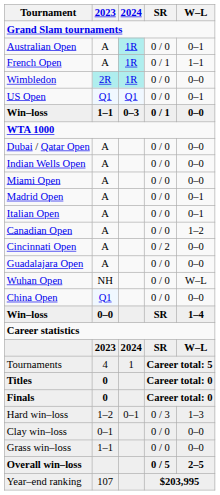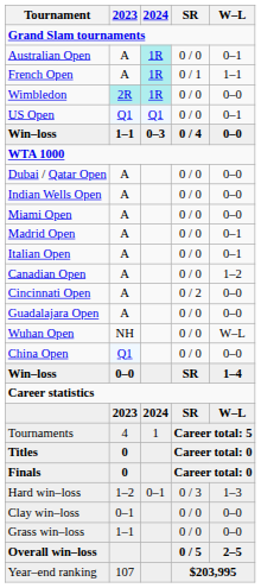 <table class="wikitable" style="text-align:center">
 <tr>
 <th>Tournament</th>
 <th><a href='#'>2023</a></th>
 <th><a href='#'>2024</a></th>
 <th>SR</th>
 <th>W–L</th>
 </tr>
 <tr>
 <td colspan="6" align="left"><strong><a href='#'>Grand Slam tournaments</a></strong></td>
 </tr>
 <tr>
 <td align="left"><a href='#'>Australian Open</a></td>
 <td>A</td>
 <td bgcolor=afeeee><a href='#'>1R</a></td>
 <td>0 / 0</td>
 <td>0–1</td>
 </tr>
 <tr>
 <td align="left"><a href='#'>French Open</a></td>
 <td>A</td>
 <td bgcolor=afeeee><a href='#'>1R</a></td>
 <td>0 / 1</td>
 <td>1–1</td>
 </tr>
 <tr>
 <td align="left"><a href='#'>Wimbledon</a></td>
 <td bgcolor=afeeee><a href='#'>2R</a></td>
 <td bgcolor=afeeee><a href='#'>1R</a></td>
 <td>0 / 0</td>
 <td>0–0</td>
 </tr>
 <tr>
 <td align="left"><a href='#'>US Open</a></td>
 <td bgcolor=f0f8ff><a href='#'>Q1</a></td>
 <td bgcolor=f0f8ff><a href='#'>Q1</a></td>
 <td>0 / 0</td>
 <td>0–1</td>
 </tr>
 <tr style="background:#efefef;font-weight:bold">
 <td align="left">Win–loss</td>
 <td>1–1</td>
 <td>0–3</td>
-<td>0 / 1</td>
+<td>0 / 4</td>
 <td>0–0</td>
 </tr>
 <tr>
 <td colspan="6" align="left"><strong><a href='#'>WTA 1000</a></strong></td>
 </tr>
 <tr>
 <td align="left"><a href='#'>Dubai</a> / <a href='#'>Qatar Open</a></td>
 <td>A</td>
 <td></td>
 <td>0 / 0</td>
 <td>0–0</td>
 </tr>
 <tr>
 <td align="left"><a href='#'>Indian Wells Open</a></td>
 <td>A</td>
 <td></td>
 <td>0 / 0</td>
 <td>0–0</td>
 </tr>
 <tr>
 <td align="left"><a href='#'>Miami Open</a></td>
 <td>A</td>
 <td></td>
 <td>0 / 0</td>
 <td>0–0</td>
 </tr>
 <tr>
 <td align="left"><a href='#'>Madrid Open</a></td>
 <td>A</td>
 <td></td>
 <td>0 / 0</td>
 <td>0–1</td>
 </tr>
 <tr>
 <td align="left"><a href='#'>Italian Open</a></td>
 <td>A</td>
 <td></td>
 <td>0 / 0</td>
 <td>0–1</td>
 </tr>
 <tr>
 <td align="left"><a href='#'>Canadian Open</a></td>
 <td>A</td>
 <td></td>
 <td>0 / 0</td>
 <td>1–2</td>
 </tr>
 <tr>
 <td align="left"><a href='#'>Cincinnati Open</a></td>
 <td>A</td>
 <td></td>
 <td>0 / 2</td>
 <td>0–0</td>
 </tr>
 <tr>
 <td align="left"><a href='#'>Guadalajara Open</a></td>
 <td>A</td>
 <td></td>
 <td>0 / 0</td>
 <td>0–0</td>
 </tr>
 <tr>
 <td align="left"><a href='#'>Wuhan Open</a></td>
 <td>NH</td>
 <td></td>
 <td>0 / 0</td>
 <td>W–L</td>
 </tr>
 <tr>
 <td align="left"><a href='#'>China Open</a></td>
 <td bgcolor="f0f8ff"><a href='#'>Q1</a></td>
 <td></td>
 <td>0 / 0</td>
 <td>0–0</td>
 </tr>
 <tr style="background:#efefef;font-weight:bold">
 <td align="left">Win–loss</td>
 <td>0–0</td>
 <td></td>
 <td>SR</td>
 <td>1–4</td>
 </tr>
 <tr>
 <td colspan="6" align="left"><strong>Career statistics</strong></td>
 </tr>
 <tr style="background:#efefef;font-weight:bold">
 <td></td>
 <td>2023</td>
 <td>2024</td>
 <td>SR</td>
 <td>W–L</td>
 </tr>
 <tr bgcolor="efefef">
 <td align="left">Tournaments</td>
 <td>4</td>
 <td>1</td>
 <td colspan="3"><strong>Career total: 5</strong></td>
 </tr>
 <tr style="background:#efefef;font-weight:bold">
 <td align="left">Titles</td>
 <td>0</td>
 <td></td>
 <td colspan="3">Career total: 0</td>
 </tr>
 <tr style="background:#efefef;font-weight:bold">
 <td align="left">Finals</td>
 <td>0</td>
 <td></td>
 <td colspan="3">Career total: 0</td>
 </tr>
 <tr bgcolor="efefef">
 <td align="left">Hard win–loss</td>
 <td>1–2</td>
 <td>0–1</td>
 <td>0 / 3</td>
 <td>1–3</td>
 </tr>
 <tr bgcolor="efefef">
 <td align="left">Clay win–loss</td>
 <td>0–1</td>
 <td></td>
 <td>0 / 0</td>
 <td>0–0</td>
 </tr>
 <tr bgcolor="efefef">
 <td align="left">Grass win–loss</td>
 <td>1–1</td>
 <td></td>
 <td>0 / 0</td>
 <td>0–0</td>
 </tr>
 <tr style="background:#efefef;font-weight:bold">
 <td align="left">Overall win–loss</td>
 <td></td>
 <td></td>
 <td>0 / 5</td>
 <td>2–5</td>
 </tr>
 <tr bgcolor="efefef">
 <td align="left">Year–end ranking</td>
 <td>107</td>
 <td></td>
 <td colspan="3"><strong>$203,995</strong></td>
 </tr>
 </table>
